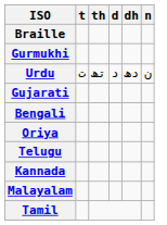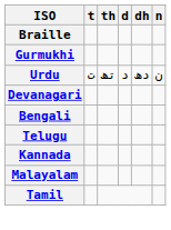 <table class="wikitable Unicode" style="text-align:center;">
 <tr>
 <th>ISO</th>
 <th>t</th>
 <th>th</th>
 <th>d</th>
 <th>dh</th>
 <th>n</th>
 </tr>
 <tr>
 <th>Braille</th>
 <td></td>
 <td></td>
 <td></td>
 <td></td>
 <td></td>
 </tr>
 <tr>
 <th><a href='#'>Gurmukhi</a></th>
 <td></td>
 <td></td>
 <td></td>
 <td></td>
 <td></td>
 </tr>
 <tr>
 <th><a href='#'>Urdu</a></th>
 <td>ت</td>
 <td>تھ</td>
 <td>د</td>
 <td>دھ</td>
 <td>ن</td>
 </tr>
 <tr>
-<th><a href='#'>Gujarati</a></th>
+<th><a href='#'>Devanagari</a></th>
 <td></td>
 <td></td>
 <td></td>
 <td></td>
 <td></td>
 </tr>
 <tr>
 <th><a href='#'>Bengali</a></th>
-<td></td>
-<td></td>
-<td></td>
-<td></td>
-<td></td>
-</tr>
-<tr>
-<th><a href='#'>Oriya</a></th>
 <td></td>
 <td></td>
 <td></td>
 <td></td>
 <td></td>
 </tr>
 <tr>
 <th><a href='#'>Telugu</a></th>
 <td></td>
 <td></td>
 <td></td>
 <td></td>
 <td></td>
 </tr>
 <tr>
 <th><a href='#'>Kannada</a></th>
 <td></td>
 <td></td>
 <td></td>
 <td></td>
 <td></td>
 </tr>
 <tr>
 <th><a href='#'>Malayalam</a></th>
 <td></td>
 <td></td>
 <td></td>
 <td></td>
 <td></td>
 </tr>
 <tr>
 <th><a href='#'>Tamil</a></th>
 <td></td>
 <td colspan="3"></td>
 <td></td>
 </tr>
 </table>
